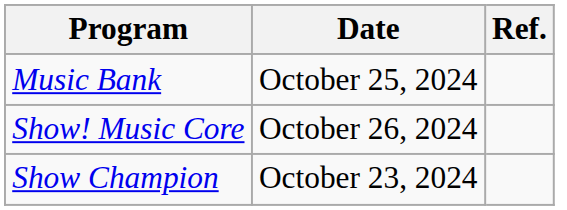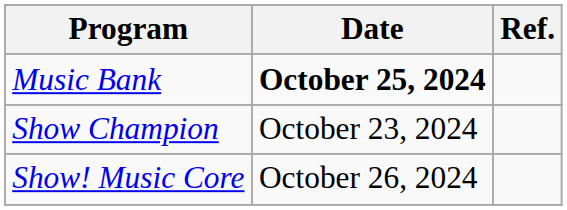 <table class="wikitable">
 <tr>
 <th>Program</th>
 <th>Date</th>
 <th>Ref.</th>
 </tr>
 <tr>
 <td><em><a href='#'>Music Bank</a></em></td>
-<td>October 25, 2024</td>
+<td><strong>October 25, 2024</strong></td>
+<td></td>
+</tr>
+<tr>
+<td><em><a href='#'>Show Champion</a></em></td>
+<td>October 23, 2024</td>
 <td></td>
 </tr>
 <tr>
 <td><em><a href='#'>Show! Music Core</a></em></td>
 <td>October 26, 2024</td>
 <td></td>
 </tr>
-<tr>
-<td><em><a href='#'>Show Champion</a></em></td>
-<td>October 23, 2024</td>
-<td></td>
-</tr>
 </table>
